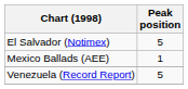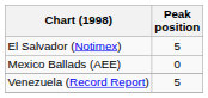 <table class="wikitable sortable">
 <tr>
 <th>Chart (1998)</th>
 <th>Peak<br>position</th>
 </tr>
 <tr>
 <td>El Salvador (<a href='#'>Notimex</a>)</td>
 <td align="center">5</td>
 </tr>
 <tr>
 <td>Mexico Ballads (AEE)</td>
-<td align="center">1</td>
+<td align="center">0</td>
 </tr>
 <tr>
 </tr>
 <tr>
 </tr>
 <tr>
 <td>Venezuela (<a href='#'>Record Report</a>)</td>
 <td align="center">5</td>
 </tr>
 <tr>
 </tr>
 </table>
